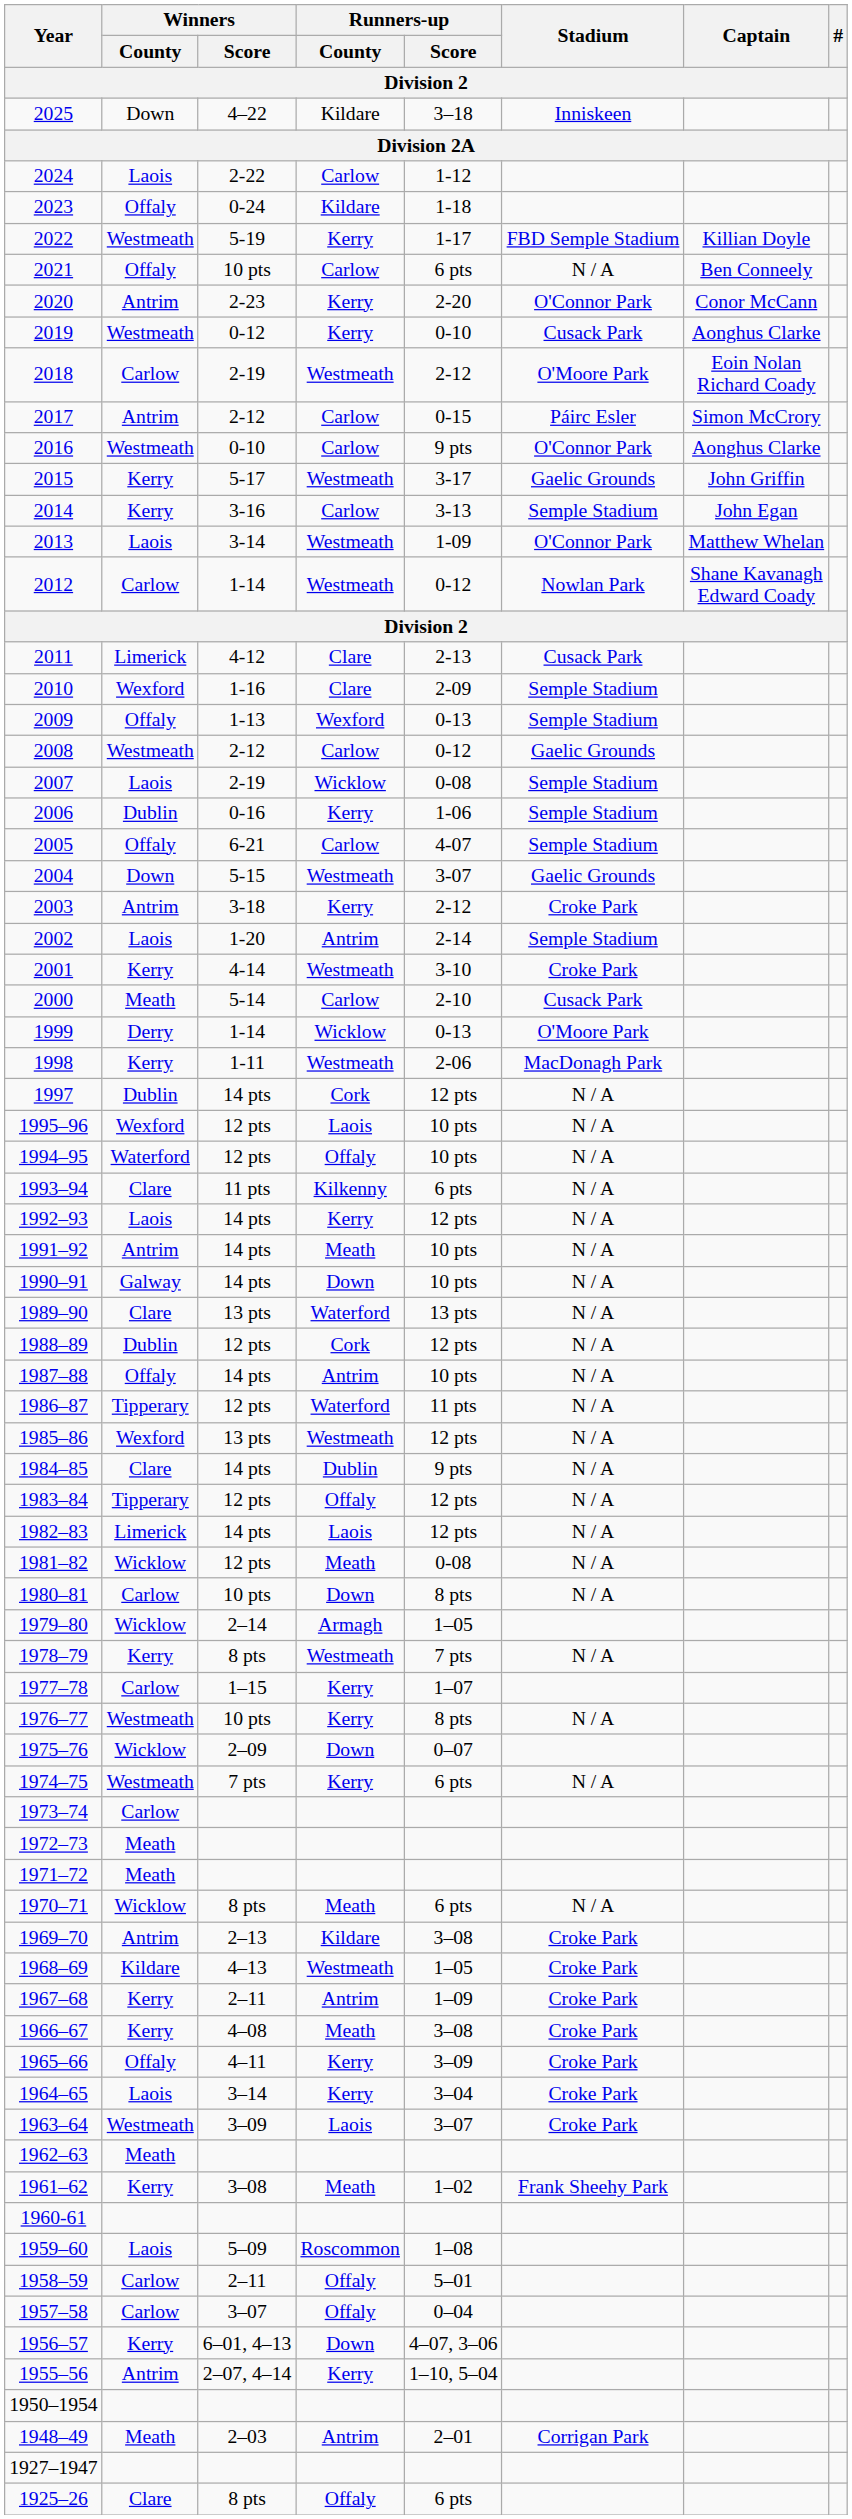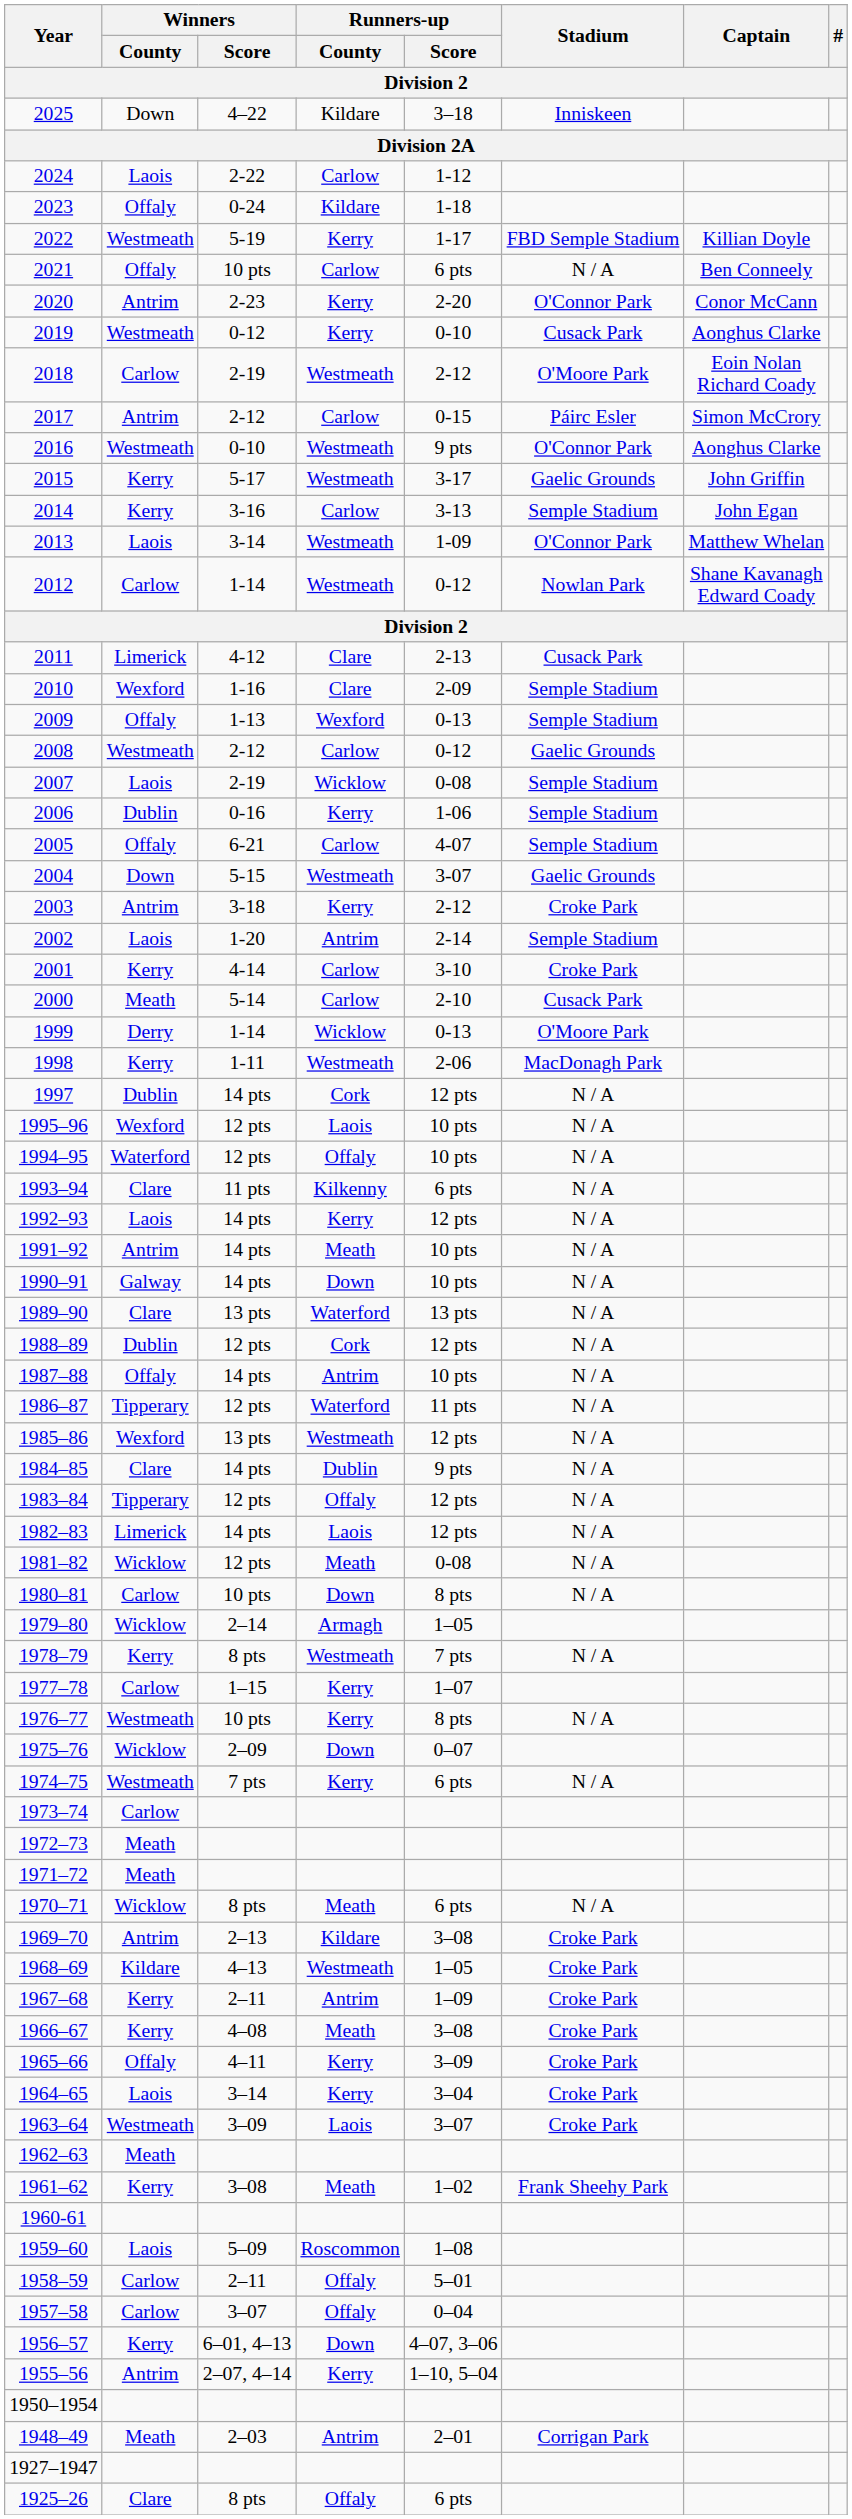 <table class="wikitable sortable" style="text-align:center">
 <tr>
 <th rowspan="2">Year</th>
 <th colspan="2">Winners</th>
 <th colspan="2">Runners-up</th>
 <th rowspan="2">Stadium</th>
 <th rowspan="2">Captain</th>
 <th rowspan="2">#</th>
 </tr>
 <tr>
 <th>County</th>
 <th scope="col">Score</th>
 <th>County</th>
 <th scope="col">Score</th>
 </tr>
 <tr>
 <th colspan="8">Division 2</th>
 </tr>
 <tr>
 <td><a href='#'>2025</a></td>
 <td>Down</td>
 <td>4–22</td>
 <td>Kildare</td>
 <td>3–18</td>
 <td><a href='#'>Inniskeen</a></td>
 <td></td>
 <td></td>
 </tr>
 <tr>
 <th colspan="8">Division 2A</th>
 </tr>
 <tr>
 <td><a href='#'>2024</a></td>
 <td><a href='#'>Laois</a></td>
 <td>2-22</td>
 <td><a href='#'>Carlow</a></td>
 <td>1-12</td>
 <td></td>
 <td></td>
 <td></td>
 </tr>
 <tr>
 <td><a href='#'>2023</a></td>
 <td><a href='#'>Offaly</a></td>
 <td>0-24</td>
 <td><a href='#'>Kildare</a></td>
 <td>1-18</td>
 <td></td>
 <td></td>
 <td></td>
 </tr>
 <tr>
 <td><a href='#'>2022</a></td>
 <td><a href='#'>Westmeath</a></td>
 <td>5-19</td>
 <td><a href='#'>Kerry</a></td>
 <td>1-17</td>
 <td><a href='#'>FBD Semple Stadium</a></td>
 <td><a href='#'>Killian Doyle</a></td>
 <td></td>
 </tr>
 <tr>
 <td><a href='#'>2021</a></td>
 <td><a href='#'>Offaly</a></td>
 <td>10 pts</td>
 <td><a href='#'>Carlow</a></td>
 <td>6 pts</td>
 <td>N / A</td>
 <td><a href='#'>Ben Conneely</a></td>
 <td></td>
 </tr>
 <tr>
 <td><a href='#'>2020</a></td>
 <td><a href='#'>Antrim</a></td>
 <td>2-23</td>
 <td><a href='#'>Kerry</a></td>
 <td>2-20</td>
 <td><a href='#'>O'Connor Park</a></td>
 <td><a href='#'>Conor McCann</a></td>
 <td></td>
 </tr>
 <tr>
 <td><a href='#'>2019</a></td>
 <td><a href='#'>Westmeath</a></td>
 <td>0-12</td>
 <td><a href='#'>Kerry</a></td>
 <td>0-10</td>
 <td><a href='#'>Cusack Park</a></td>
 <td><a href='#'>Aonghus Clarke</a></td>
 <td></td>
 </tr>
 <tr>
 <td><a href='#'>2018</a></td>
 <td><a href='#'>Carlow</a></td>
 <td>2-19</td>
 <td><a href='#'>Westmeath</a></td>
 <td>2-12</td>
 <td><a href='#'>O'Moore Park</a></td>
 <td><a href='#'>Eoin Nolan</a><br><a href='#'>Richard Coady</a></td>
 <td></td>
 </tr>
 <tr>
 <td><a href='#'>2017</a></td>
 <td><a href='#'>Antrim</a></td>
 <td>2-12</td>
 <td><a href='#'>Carlow</a></td>
 <td>0-15</td>
 <td><a href='#'>Páirc Esler</a></td>
 <td><a href='#'>Simon McCrory</a></td>
 <td></td>
 </tr>
 <tr>
 <td><a href='#'>2016</a></td>
 <td><a href='#'>Westmeath</a></td>
 <td>0-10</td>
-<td><a href='#'>Carlow</a></td>
+<td><a href='#'>Westmeath</a></td>
 <td>9 pts</td>
 <td><a href='#'>O'Connor Park</a></td>
 <td><a href='#'>Aonghus Clarke</a></td>
 <td></td>
 </tr>
 <tr>
 <td><a href='#'>2015</a></td>
 <td><a href='#'>Kerry</a></td>
 <td>5-17</td>
 <td><a href='#'>Westmeath</a></td>
 <td>3-17</td>
 <td><a href='#'>Gaelic Grounds</a></td>
 <td><a href='#'>John Griffin</a></td>
 <td></td>
 </tr>
 <tr>
 <td><a href='#'>2014</a></td>
 <td><a href='#'>Kerry</a></td>
 <td>3-16</td>
 <td><a href='#'>Carlow</a></td>
 <td>3-13</td>
 <td><a href='#'>Semple Stadium</a></td>
 <td><a href='#'>John Egan</a></td>
 <td></td>
 </tr>
 <tr>
 <td><a href='#'>2013</a></td>
 <td><a href='#'>Laois</a></td>
 <td>3-14</td>
 <td><a href='#'>Westmeath</a></td>
 <td>1-09</td>
 <td><a href='#'>O'Connor Park</a></td>
 <td><a href='#'>Matthew Whelan</a></td>
 <td></td>
 </tr>
 <tr>
 <td><a href='#'>2012</a></td>
 <td><a href='#'>Carlow</a></td>
 <td>1-14</td>
 <td><a href='#'>Westmeath</a></td>
 <td>0-12</td>
 <td><a href='#'>Nowlan Park</a></td>
 <td><a href='#'>Shane Kavanagh</a><br><a href='#'>Edward Coady</a></td>
 <td></td>
 </tr>
 <tr>
 <th colspan="8">Division 2</th>
 </tr>
 <tr>
 <td><a href='#'>2011</a></td>
 <td><a href='#'>Limerick</a></td>
 <td>4-12</td>
 <td><a href='#'>Clare</a></td>
 <td>2-13</td>
 <td><a href='#'>Cusack Park</a></td>
 <td></td>
 <td></td>
 </tr>
 <tr>
 <td><a href='#'>2010</a></td>
 <td><a href='#'>Wexford</a></td>
 <td>1-16</td>
 <td><a href='#'>Clare</a></td>
 <td>2-09</td>
 <td><a href='#'>Semple Stadium</a></td>
 <td></td>
 <td></td>
 </tr>
 <tr>
 <td><a href='#'>2009</a></td>
 <td><a href='#'>Offaly</a></td>
 <td>1-13</td>
 <td><a href='#'>Wexford</a></td>
 <td>0-13</td>
 <td><a href='#'>Semple Stadium</a></td>
 <td></td>
 <td></td>
 </tr>
 <tr>
 <td><a href='#'>2008</a></td>
 <td><a href='#'>Westmeath</a></td>
 <td>2-12</td>
 <td><a href='#'>Carlow</a></td>
 <td>0-12</td>
 <td><a href='#'>Gaelic Grounds</a></td>
 <td></td>
 <td></td>
 </tr>
 <tr>
 <td><a href='#'>2007</a></td>
 <td><a href='#'>Laois</a></td>
 <td>2-19</td>
 <td><a href='#'>Wicklow</a></td>
 <td>0-08</td>
 <td><a href='#'>Semple Stadium</a></td>
 <td></td>
 <td></td>
 </tr>
 <tr>
 <td><a href='#'>2006</a></td>
 <td><a href='#'>Dublin</a></td>
 <td>0-16</td>
 <td><a href='#'>Kerry</a></td>
 <td>1-06</td>
 <td><a href='#'>Semple Stadium</a></td>
 <td></td>
 <td></td>
 </tr>
 <tr>
 <td><a href='#'>2005</a></td>
 <td><a href='#'>Offaly</a></td>
 <td>6-21</td>
 <td><a href='#'>Carlow</a></td>
 <td>4-07</td>
 <td><a href='#'>Semple Stadium</a></td>
 <td></td>
 <td></td>
 </tr>
 <tr>
 <td><a href='#'>2004</a></td>
 <td><a href='#'>Down</a></td>
 <td>5-15</td>
 <td><a href='#'>Westmeath</a></td>
 <td>3-07</td>
 <td><a href='#'>Gaelic Grounds</a></td>
 <td></td>
 <td></td>
 </tr>
 <tr>
 <td><a href='#'>2003</a></td>
 <td><a href='#'>Antrim</a></td>
 <td>3-18</td>
 <td><a href='#'>Kerry</a></td>
 <td>2-12</td>
 <td><a href='#'>Croke Park</a></td>
 <td></td>
 <td></td>
 </tr>
 <tr>
 <td><a href='#'>2002</a></td>
 <td><a href='#'>Laois</a></td>
 <td>1-20</td>
 <td><a href='#'>Antrim</a></td>
 <td>2-14</td>
 <td><a href='#'>Semple Stadium</a></td>
 <td></td>
 <td></td>
 </tr>
 <tr>
 <td><a href='#'>2001</a></td>
 <td><a href='#'>Kerry</a></td>
 <td>4-14</td>
-<td><a href='#'>Westmeath</a></td>
+<td><a href='#'>Carlow</a></td>
 <td>3-10</td>
 <td><a href='#'>Croke Park</a></td>
 <td></td>
 <td></td>
 </tr>
 <tr>
 <td><a href='#'>2000</a></td>
 <td><a href='#'>Meath</a></td>
 <td>5-14</td>
 <td><a href='#'>Carlow</a></td>
 <td>2-10</td>
 <td><a href='#'>Cusack Park</a></td>
 <td></td>
 <td></td>
 </tr>
 <tr>
 <td><a href='#'>1999</a></td>
 <td><a href='#'>Derry</a></td>
 <td>1-14</td>
 <td><a href='#'>Wicklow</a></td>
 <td>0-13</td>
 <td><a href='#'>O'Moore Park</a></td>
 <td></td>
 <td></td>
 </tr>
 <tr>
 <td><a href='#'>1998</a></td>
 <td><a href='#'>Kerry</a></td>
 <td>1-11</td>
 <td><a href='#'>Westmeath</a></td>
 <td>2-06</td>
 <td><a href='#'>MacDonagh Park</a></td>
 <td></td>
 <td></td>
 </tr>
 <tr>
 <td><a href='#'>1997</a></td>
 <td><a href='#'>Dublin</a></td>
 <td>14 pts</td>
 <td><a href='#'>Cork</a></td>
 <td>12 pts</td>
 <td>N / A</td>
 <td></td>
 <td></td>
 </tr>
 <tr>
 <td><a href='#'>1995–96</a></td>
 <td><a href='#'>Wexford</a></td>
 <td>12 pts</td>
 <td><a href='#'>Laois</a></td>
 <td>10 pts</td>
 <td>N / A</td>
 <td></td>
 <td></td>
 </tr>
 <tr>
 <td><a href='#'>1994–95</a></td>
 <td><a href='#'>Waterford</a></td>
 <td>12 pts</td>
 <td><a href='#'>Offaly</a></td>
 <td>10 pts</td>
 <td>N / A</td>
 <td></td>
 <td></td>
 </tr>
 <tr>
 <td><a href='#'>1993–94</a></td>
 <td><a href='#'>Clare</a></td>
 <td>11 pts</td>
 <td><a href='#'>Kilkenny</a></td>
 <td>6 pts</td>
 <td>N / A</td>
 <td></td>
 <td></td>
 </tr>
 <tr>
 <td><a href='#'>1992–93</a></td>
 <td><a href='#'>Laois</a></td>
 <td>14 pts</td>
 <td><a href='#'>Kerry</a></td>
 <td>12 pts</td>
 <td>N / A</td>
 <td></td>
 <td></td>
 </tr>
 <tr>
 <td><a href='#'>1991–92</a></td>
 <td><a href='#'>Antrim</a></td>
 <td>14 pts</td>
 <td><a href='#'>Meath</a></td>
 <td>10 pts</td>
 <td>N / A</td>
 <td></td>
 <td></td>
 </tr>
 <tr>
 <td><a href='#'>1990–91</a></td>
 <td><a href='#'>Galway</a></td>
 <td>14 pts</td>
 <td><a href='#'>Down</a></td>
 <td>10 pts</td>
 <td>N / A</td>
 <td></td>
 <td></td>
 </tr>
 <tr>
 <td><a href='#'>1989–90</a></td>
 <td><a href='#'>Clare</a></td>
 <td>13 pts</td>
 <td><a href='#'>Waterford</a></td>
 <td>13 pts</td>
 <td>N / A</td>
 <td></td>
 <td></td>
 </tr>
 <tr>
 <td><a href='#'>1988–89</a></td>
 <td><a href='#'>Dublin</a></td>
 <td>12 pts</td>
 <td><a href='#'>Cork</a></td>
 <td>12 pts</td>
 <td>N / A</td>
 <td></td>
 <td></td>
 </tr>
 <tr>
 <td><a href='#'>1987–88</a></td>
 <td><a href='#'>Offaly</a></td>
 <td>14 pts</td>
 <td><a href='#'>Antrim</a></td>
 <td>10 pts</td>
 <td>N / A</td>
 <td></td>
 <td></td>
 </tr>
 <tr>
 <td><a href='#'>1986–87</a></td>
 <td><a href='#'>Tipperary</a></td>
 <td>12 pts</td>
 <td><a href='#'>Waterford</a></td>
 <td>11 pts</td>
 <td>N / A</td>
 <td></td>
 <td></td>
 </tr>
 <tr>
 <td><a href='#'>1985–86</a></td>
 <td><a href='#'>Wexford</a></td>
 <td>13 pts</td>
 <td><a href='#'>Westmeath</a></td>
 <td>12 pts</td>
 <td>N / A</td>
 <td></td>
 <td></td>
 </tr>
 <tr>
 <td><a href='#'>1984–85</a></td>
 <td><a href='#'>Clare</a></td>
 <td>14 pts</td>
 <td><a href='#'>Dublin</a></td>
 <td>9 pts</td>
 <td>N / A</td>
 <td></td>
 <td></td>
 </tr>
 <tr>
 <td><a href='#'>1983–84</a></td>
 <td><a href='#'>Tipperary</a></td>
 <td>12 pts</td>
 <td><a href='#'>Offaly</a></td>
 <td>12 pts</td>
 <td>N / A</td>
 <td></td>
 <td></td>
 </tr>
 <tr>
 <td><a href='#'>1982–83</a></td>
 <td><a href='#'>Limerick</a></td>
 <td>14 pts</td>
 <td><a href='#'>Laois</a></td>
 <td>12 pts</td>
 <td>N / A</td>
 <td></td>
 <td></td>
 </tr>
 <tr>
 <td><a href='#'>1981–82</a></td>
 <td><a href='#'>Wicklow</a></td>
 <td>12 pts</td>
 <td><a href='#'>Meath</a></td>
 <td>0-08</td>
 <td>N / A</td>
 <td></td>
 <td></td>
 </tr>
 <tr>
 <td><a href='#'>1980–81</a></td>
 <td><a href='#'>Carlow</a></td>
 <td>10 pts</td>
 <td><a href='#'>Down</a></td>
 <td>8 pts</td>
 <td>N / A</td>
 <td></td>
 <td></td>
 </tr>
 <tr>
 <td><a href='#'>1979–80</a></td>
 <td><a href='#'>Wicklow</a></td>
 <td>2–14</td>
 <td><a href='#'>Armagh</a></td>
 <td>1–05</td>
 <td></td>
 <td></td>
 <td></td>
 </tr>
 <tr>
 <td><a href='#'>1978–79</a></td>
 <td><a href='#'>Kerry</a></td>
 <td>8 pts</td>
 <td><a href='#'>Westmeath</a></td>
 <td>7 pts</td>
 <td>N / A</td>
 <td></td>
 <td></td>
 </tr>
 <tr>
 <td><a href='#'>1977–78</a></td>
 <td><a href='#'>Carlow</a></td>
 <td>1–15</td>
 <td><a href='#'>Kerry</a></td>
 <td>1–07</td>
 <td></td>
 <td></td>
 <td></td>
 </tr>
 <tr>
 <td><a href='#'>1976–77</a></td>
 <td><a href='#'>Westmeath</a></td>
 <td>10 pts</td>
 <td><a href='#'>Kerry</a></td>
 <td>8 pts</td>
 <td>N / A</td>
 <td></td>
 <td></td>
 </tr>
 <tr>
 <td><a href='#'>1975–76</a></td>
 <td><a href='#'>Wicklow</a></td>
 <td>2–09</td>
 <td><a href='#'>Down</a></td>
 <td>0–07</td>
 <td></td>
 <td></td>
 <td></td>
 </tr>
 <tr>
 <td><a href='#'>1974–75</a></td>
 <td><a href='#'>Westmeath</a></td>
 <td>7 pts</td>
 <td><a href='#'>Kerry</a></td>
 <td>6 pts</td>
 <td>N / A</td>
 <td></td>
 <td></td>
 </tr>
 <tr>
 <td><a href='#'>1973–74</a></td>
 <td><a href='#'>Carlow</a></td>
 <td></td>
 <td></td>
 <td></td>
 <td></td>
 <td></td>
 <td></td>
 </tr>
 <tr>
 <td><a href='#'>1972–73</a></td>
 <td><a href='#'>Meath</a></td>
 <td></td>
 <td></td>
 <td></td>
 <td></td>
 <td></td>
 <td></td>
 </tr>
 <tr>
 <td><a href='#'>1971–72</a></td>
 <td><a href='#'>Meath</a></td>
 <td></td>
 <td></td>
 <td></td>
 <td></td>
 <td></td>
 <td></td>
 </tr>
 <tr>
 <td><a href='#'>1970–71</a></td>
 <td><a href='#'>Wicklow</a></td>
 <td>8 pts</td>
 <td><a href='#'>Meath</a></td>
 <td>6 pts</td>
 <td>N / A</td>
 <td></td>
 <td></td>
 </tr>
 <tr>
 <td><a href='#'>1969–70</a></td>
 <td><a href='#'>Antrim</a></td>
 <td>2–13</td>
 <td><a href='#'>Kildare</a></td>
 <td>3–08</td>
 <td><a href='#'>Croke Park</a></td>
 <td></td>
 <td></td>
 </tr>
 <tr>
 <td><a href='#'>1968–69</a></td>
 <td><a href='#'>Kildare</a></td>
 <td>4–13</td>
 <td><a href='#'>Westmeath</a></td>
 <td>1–05</td>
 <td><a href='#'>Croke Park</a></td>
 <td></td>
 <td></td>
 </tr>
 <tr>
 <td><a href='#'>1967–68</a></td>
 <td><a href='#'>Kerry</a></td>
 <td>2–11</td>
 <td><a href='#'>Antrim</a></td>
 <td>1–09</td>
 <td><a href='#'>Croke Park</a></td>
 <td></td>
 <td></td>
 </tr>
 <tr>
 <td><a href='#'>1966–67</a></td>
 <td><a href='#'>Kerry</a></td>
 <td>4–08</td>
 <td><a href='#'>Meath</a></td>
 <td>3–08</td>
 <td><a href='#'>Croke Park</a></td>
 <td></td>
 <td></td>
 </tr>
 <tr>
 <td><a href='#'>1965–66</a></td>
 <td><a href='#'>Offaly</a></td>
 <td>4–11</td>
 <td><a href='#'>Kerry</a></td>
 <td>3–09</td>
 <td><a href='#'>Croke Park</a></td>
 <td></td>
 <td></td>
 </tr>
 <tr>
 <td><a href='#'>1964–65</a></td>
 <td><a href='#'>Laois</a></td>
 <td>3–14</td>
 <td><a href='#'>Kerry</a></td>
 <td>3–04</td>
 <td><a href='#'>Croke Park</a></td>
 <td></td>
 <td></td>
 </tr>
 <tr>
 <td><a href='#'>1963–64</a></td>
 <td><a href='#'>Westmeath</a></td>
 <td>3–09</td>
 <td><a href='#'>Laois</a></td>
 <td>3–07</td>
 <td><a href='#'>Croke Park</a></td>
 <td></td>
 <td></td>
 </tr>
 <tr>
 <td><a href='#'>1962–63</a></td>
 <td><a href='#'>Meath</a></td>
 <td></td>
 <td></td>
 <td></td>
 <td></td>
 <td></td>
 <td></td>
 </tr>
 <tr>
 <td><a href='#'>1961–62</a></td>
 <td><a href='#'>Kerry</a></td>
 <td>3–08</td>
 <td><a href='#'>Meath</a></td>
 <td>1–02</td>
 <td><a href='#'>Frank Sheehy Park</a></td>
 <td></td>
 <td></td>
 </tr>
 <tr>
 <td><a href='#'>1960-61</a></td>
 <td></td>
 <td></td>
 <td></td>
 <td></td>
 <td></td>
 <td></td>
 <td></td>
 </tr>
 <tr>
 <td><a href='#'>1959–60</a></td>
 <td><a href='#'>Laois</a></td>
 <td>5–09</td>
 <td><a href='#'>Roscommon</a></td>
 <td>1–08</td>
 <td></td>
 <td></td>
 <td></td>
 </tr>
 <tr>
 <td><a href='#'>1958–59</a></td>
 <td><a href='#'>Carlow</a></td>
 <td>2–11</td>
 <td><a href='#'>Offaly</a></td>
 <td>5–01</td>
 <td></td>
 <td></td>
 <td></td>
 </tr>
 <tr>
 <td><a href='#'>1957–58</a></td>
 <td><a href='#'>Carlow</a></td>
 <td>3–07</td>
 <td><a href='#'>Offaly</a></td>
 <td>0–04</td>
 <td></td>
 <td></td>
 <td></td>
 </tr>
 <tr>
 <td><a href='#'>1956–57</a></td>
 <td><a href='#'>Kerry</a></td>
 <td>6–01, 4–13</td>
 <td><a href='#'>Down</a></td>
 <td>4–07, 3–06</td>
 <td></td>
 <td></td>
 <td></td>
 </tr>
 <tr>
 <td><a href='#'>1955–56</a></td>
 <td><a href='#'>Antrim</a></td>
 <td>2–07, 4–14</td>
 <td><a href='#'>Kerry</a></td>
 <td>1–10, 5–04</td>
 <td></td>
 <td></td>
 <td></td>
 </tr>
 <tr>
 <td>1950–1954</td>
 <td></td>
 <td></td>
 <td></td>
 <td></td>
 <td></td>
 <td></td>
 <td></td>
 </tr>
 <tr>
 <td><a href='#'>1948–49</a></td>
 <td><a href='#'>Meath</a></td>
 <td>2–03</td>
 <td><a href='#'>Antrim</a></td>
 <td>2–01</td>
 <td><a href='#'>Corrigan Park</a></td>
 <td></td>
 <td></td>
 </tr>
 <tr>
 <td>1927–1947</td>
 <td></td>
 <td></td>
 <td></td>
 <td></td>
 <td></td>
 <td></td>
 <td></td>
 </tr>
 <tr>
 <td><a href='#'>1925–26</a></td>
 <td><a href='#'>Clare</a></td>
 <td>8 pts</td>
 <td><a href='#'>Offaly</a></td>
 <td>6 pts</td>
 <td></td>
 <td></td>
 <td></td>
 </tr>
 </table>
